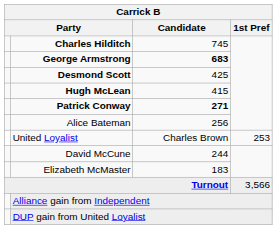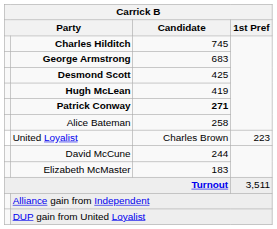 <table class="wikitable">
 <tr>
 <th colspan="4" align="center">Carrick B</th>
 </tr>
 <tr>
 <th colspan="2" align="center" width=200>Party</th>
 <th width=150>Candidate</th>
 <th width=60>1st Pref</th>
 </tr>
 <tr>
 <td></td>
 <td align="right"><strong>Charles Hilditch</strong></td>
 <td align="right">745</td>
 </tr>
 <tr>
 <td></td>
 <td align="right"><strong>George Armstrong</strong></td>
-<td align="right"><strong>683</strong></td>
+<td align="right">683</td>
 </tr>
 <tr>
 <td></td>
 <td align="right"><strong>Desmond Scott</strong></td>
 <td align="right">425</td>
 </tr>
 <tr>
 <td></td>
 <td align="right"><strong>Hugh McLean</strong></td>
-<td align="right">415</td>
+<td align="right">419</td>
 </tr>
 <tr>
 <td></td>
 <td align="right"><strong>Patrick Conway</strong></td>
 <td align="right"><strong>271</strong></td>
 </tr>
 <tr>
 <td></td>
 <td align="right">Alice Bateman</td>
-<td align="right">256</td>
+<td align="right">258</td>
 </tr>
 <tr>
 <td style="background-color: #FFFFFF"></td>
 <td>United <a href='#'>Loyalist</a></td>
 <td align="right">Charles Brown</td>
-<td align="right">253</td>
+<td align="right">223</td>
 </tr>
 <tr>
 <td></td>
 <td align="right">David McCune</td>
 <td align="right">244</td>
 </tr>
 <tr>
 <td></td>
 <td align="right">Elizabeth McMaster</td>
 <td align="right">183</td>
 </tr>
 <tr bgcolor="EEEEEE">
 <td colspan=3 align="right"><strong><a href='#'>Turnout</a></strong></td>
-<td align="right">3,566</td>
+<td align="right">3,511</td>
 </tr>
 <tr>
 <td bgcolor=></td>
 <td colspan=3 bgcolor="EEEEEE"><a href='#'>Alliance</a> gain from <a href='#'>Independent</a></td>
 </tr>
 <tr>
 <td bgcolor=></td>
 <td colspan=3 bgcolor="EEEEEE"><a href='#'>DUP</a> gain from United <a href='#'>Loyalist</a></td>
 </tr>
 </table>
